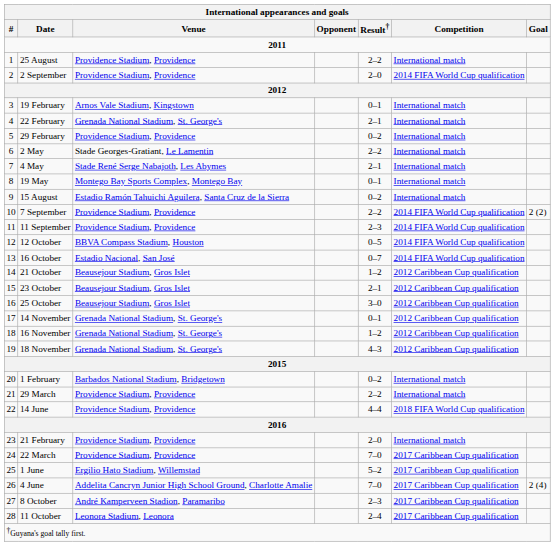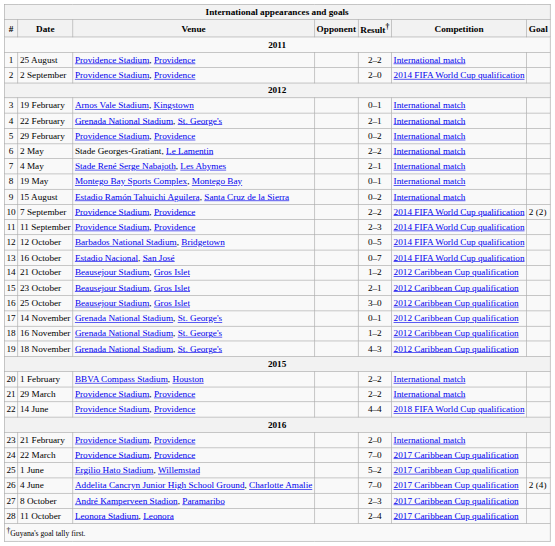 <table class="wikitable collapsible collapsed" style="font-size:90%">
 <tr>
 <th colspan="7"><strong>International appearances and goals</strong></th>
 </tr>
 <tr>
 <th>#</th>
 <th>Date</th>
 <th>Venue</th>
 <th>Opponent</th>
 <th>Result<sup>†</sup></th>
 <th>Competition</th>
 <th>Goal</th>
 </tr>
 <tr>
 <td colspan="7" align=center><strong>2011</strong></td>
 </tr>
 <tr>
 <td align=center>1</td>
 <td>25 August</td>
 <td><a href='#'>Providence Stadium</a>, <a href='#'>Providence</a></td>
 <td></td>
 <td align=center>2–2</td>
 <td><a href='#'>International match</a></td>
 <td></td>
 </tr>
 <tr>
 <td align=center>2</td>
 <td>2 September</td>
 <td><a href='#'>Providence Stadium</a>, <a href='#'>Providence</a></td>
 <td></td>
 <td align=center>2–0</td>
 <td><a href='#'>2014 FIFA World Cup qualification</a></td>
 <td></td>
 </tr>
 <tr>
 <th colspan="7" align=center><strong>2012</strong></th>
 </tr>
 <tr>
 <td align=center>3</td>
 <td>19 February</td>
 <td><a href='#'>Arnos Vale Stadium</a>, <a href='#'>Kingstown</a></td>
 <td></td>
 <td align=center>0–1</td>
 <td><a href='#'>International match</a></td>
 <td></td>
 </tr>
 <tr>
 <td align=center>4</td>
 <td>22 February</td>
 <td><a href='#'>Grenada National Stadium</a>, <a href='#'>St. George's</a></td>
 <td></td>
 <td align=center>2–1</td>
 <td><a href='#'>International match</a></td>
 <td></td>
 </tr>
 <tr>
 <td align=center>5</td>
 <td>29 February</td>
 <td><a href='#'>Providence Stadium</a>, <a href='#'>Providence</a></td>
 <td></td>
 <td align=center>0–2</td>
 <td><a href='#'>International match</a></td>
 <td></td>
 </tr>
 <tr>
 <td align=center>6</td>
 <td>2 May</td>
 <td>Stade Georges-Gratiant, <a href='#'>Le Lamentin</a></td>
 <td></td>
 <td align=center>2–2</td>
 <td><a href='#'>International match</a></td>
 <td></td>
 </tr>
 <tr>
 <td align=center>7</td>
 <td>4 May</td>
 <td><a href='#'>Stade René Serge Nabajoth</a>, <a href='#'>Les Abymes</a></td>
 <td></td>
 <td align=center>2–1</td>
 <td><a href='#'>International match</a></td>
 <td></td>
 </tr>
 <tr>
 <td align=center>8</td>
 <td>19 May</td>
 <td><a href='#'>Montego Bay Sports Complex</a>, <a href='#'>Montego Bay</a></td>
 <td></td>
 <td align=center>0–1</td>
 <td><a href='#'>International match</a></td>
 <td></td>
 </tr>
 <tr>
 <td align=center>9</td>
 <td>15 August</td>
 <td><a href='#'>Estadio Ramón Tahuichi Aguilera</a>, <a href='#'>Santa Cruz de la Sierra</a></td>
 <td></td>
 <td align=center>0–2</td>
 <td><a href='#'>International match</a></td>
 <td></td>
 </tr>
 <tr>
 <td align=center>10</td>
 <td>7 September</td>
 <td><a href='#'>Providence Stadium</a>, <a href='#'>Providence</a></td>
 <td></td>
 <td align=center>2–2</td>
 <td><a href='#'>2014 FIFA World Cup qualification</a></td>
 <td>2 (2)</td>
 </tr>
 <tr>
 <td align=center>11</td>
 <td>11 September</td>
 <td><a href='#'>Providence Stadium</a>, <a href='#'>Providence</a></td>
 <td></td>
 <td align=center>2–3</td>
 <td><a href='#'>2014 FIFA World Cup qualification</a></td>
 <td></td>
 </tr>
 <tr>
 <td align=center>12</td>
 <td>12 October</td>
-<td><a href='#'>BBVA Compass Stadium</a>, <a href='#'>Houston</a></td>
+<td><a href='#'>Barbados National Stadium</a>, <a href='#'>Bridgetown</a></td>
 <td></td>
 <td align=center>0–5</td>
 <td><a href='#'>2014 FIFA World Cup qualification</a></td>
 <td></td>
 </tr>
 <tr>
 <td align=center>13</td>
 <td>16 October</td>
 <td><a href='#'>Estadio Nacional</a>, <a href='#'>San José</a></td>
 <td></td>
 <td align=center>0–7</td>
 <td><a href='#'>2014 FIFA World Cup qualification</a></td>
 <td></td>
 </tr>
 <tr>
 <td align=center>14</td>
 <td>21 October</td>
 <td><a href='#'>Beausejour Stadium</a>, <a href='#'>Gros Islet</a></td>
 <td></td>
 <td align=center>1–2</td>
 <td><a href='#'>2012 Caribbean Cup qualification</a></td>
 <td></td>
 </tr>
 <tr>
 <td align=center>15</td>
 <td>23 October</td>
 <td><a href='#'>Beausejour Stadium</a>, <a href='#'>Gros Islet</a></td>
 <td></td>
 <td align=center>2–1</td>
 <td><a href='#'>2012 Caribbean Cup qualification</a></td>
 <td></td>
 </tr>
 <tr>
 <td align=center>16</td>
 <td>25 October</td>
 <td><a href='#'>Beausejour Stadium</a>, <a href='#'>Gros Islet</a></td>
 <td></td>
 <td align=center>3–0</td>
 <td><a href='#'>2012 Caribbean Cup qualification</a></td>
 <td></td>
 </tr>
 <tr>
 <td align=center>17</td>
 <td>14 November</td>
 <td><a href='#'>Grenada National Stadium</a>, <a href='#'>St. George's</a></td>
 <td></td>
 <td align=center>0–1</td>
 <td><a href='#'>2012 Caribbean Cup qualification</a></td>
 <td></td>
 </tr>
 <tr>
 <td align=center>18</td>
 <td>16 November</td>
 <td><a href='#'>Grenada National Stadium</a>, <a href='#'>St. George's</a></td>
 <td></td>
 <td align=center>1–2</td>
 <td><a href='#'>2012 Caribbean Cup qualification</a></td>
 <td></td>
 </tr>
 <tr>
 <td align=center>19</td>
 <td>18 November</td>
 <td><a href='#'>Grenada National Stadium</a>, <a href='#'>St. George's</a></td>
 <td></td>
 <td align=center>4–3</td>
 <td><a href='#'>2012 Caribbean Cup qualification</a></td>
 <td></td>
 </tr>
 <tr>
 <th colspan="7" align=center><strong>2015</strong></th>
 </tr>
 <tr>
 <td align=center>20</td>
 <td>1 February</td>
-<td><a href='#'>Barbados National Stadium</a>, <a href='#'>Bridgetown</a></td>
+<td><a href='#'>BBVA Compass Stadium</a>, <a href='#'>Houston</a></td>
 <td></td>
-<td align=center>0–2</td>
+<td align=center>2–2</td>
 <td><a href='#'>International match</a></td>
 <td></td>
 </tr>
 <tr>
 <td align=center>21</td>
 <td>29 March</td>
 <td><a href='#'>Providence Stadium</a>, <a href='#'>Providence</a></td>
 <td></td>
 <td align=center>2–2</td>
 <td><a href='#'>International match</a></td>
 <td></td>
 </tr>
 <tr>
 <td align=center>22</td>
 <td>14 June</td>
 <td><a href='#'>Providence Stadium</a>, <a href='#'>Providence</a></td>
 <td></td>
 <td align=center>4–4</td>
 <td><a href='#'>2018 FIFA World Cup qualification</a></td>
 <td></td>
 </tr>
 <tr>
 <th colspan="7" align=center><strong>2016</strong></th>
 </tr>
 <tr>
 <td align=center>23</td>
 <td>21 February</td>
 <td><a href='#'>Providence Stadium</a>, <a href='#'>Providence</a></td>
 <td></td>
 <td align=center>2–0</td>
 <td><a href='#'>International match</a></td>
 <td></td>
 </tr>
 <tr>
 <td align=center>24</td>
 <td>22 March</td>
 <td><a href='#'>Providence Stadium</a>, <a href='#'>Providence</a></td>
 <td></td>
 <td align=center>7–0</td>
 <td><a href='#'>2017 Caribbean Cup qualification</a></td>
 <td></td>
 </tr>
 <tr>
 <td align=center>25</td>
 <td>1 June</td>
 <td><a href='#'>Ergilio Hato Stadium</a>, <a href='#'>Willemstad</a></td>
 <td></td>
 <td align=center>5–2</td>
 <td><a href='#'>2017 Caribbean Cup qualification</a></td>
 <td></td>
 </tr>
 <tr>
 <td align=center>26</td>
 <td>4 June</td>
 <td><a href='#'>Addelita Cancryn Junior High School Ground</a>, <a href='#'>Charlotte Amalie</a></td>
 <td></td>
 <td align=center>7–0</td>
 <td><a href='#'>2017 Caribbean Cup qualification</a></td>
 <td>2 (4)</td>
 </tr>
 <tr>
 <td align=center>27</td>
 <td>8 October</td>
 <td><a href='#'>André Kamperveen Stadion</a>, <a href='#'>Paramaribo</a></td>
 <td></td>
 <td align=center>2–3</td>
 <td><a href='#'>2017 Caribbean Cup qualification</a></td>
 <td></td>
 </tr>
 <tr>
 <td align=center>28</td>
 <td>11 October</td>
 <td><a href='#'>Leonora Stadium</a>, <a href='#'>Leonora</a></td>
 <td></td>
 <td align=center>2–4</td>
 <td><a href='#'>2017 Caribbean Cup qualification</a></td>
 <td></td>
 </tr>
 <tr>
 <td colspan="7"><sup>†</sup><small>Guyana's goal tally first.</small></td>
 </tr>
 </table>
